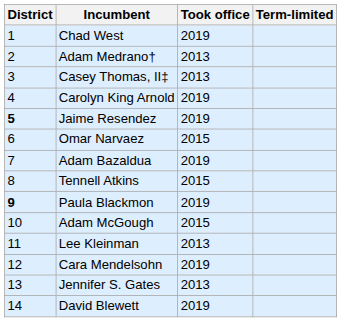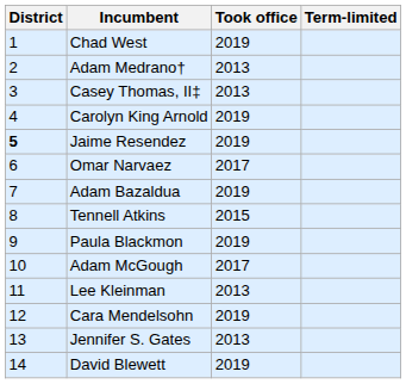 <table class="wikitable sortable">
 <tr>
 <th>District</th>
 <th>Incumbent</th>
 <th>Took office</th>
 <th>Term-limited</th>
 </tr>
 <tr style="background:#def;">
 <td>1</td>
 <td>Chad West</td>
 <td>2019</td>
 <td></td>
 </tr>
 <tr style="background:#def;">
 <td>2</td>
 <td>Adam Medrano†</td>
 <td>2013</td>
 <td></td>
 </tr>
 <tr style="background:#def;">
 <td>3</td>
 <td>Casey Thomas, II‡</td>
 <td>2013</td>
 <td></td>
 </tr>
 <tr style="background:#def;">
 <td>4</td>
 <td>Carolyn King Arnold</td>
 <td>2019</td>
 <td></td>
 </tr>
 <tr style="background:#def;">
 <td><strong>5</strong></td>
 <td>Jaime Resendez</td>
 <td>2019</td>
 <td></td>
 </tr>
 <tr style="background:#def;">
 <td>6</td>
 <td>Omar Narvaez</td>
-<td>2015</td>
+<td>2017</td>
 <td></td>
 </tr>
 <tr style="background:#def;">
 <td>7</td>
 <td>Adam Bazaldua</td>
 <td>2019</td>
 <td></td>
 </tr>
 <tr style="background:#def;">
 <td>8</td>
 <td>Tennell Atkins</td>
 <td>2015</td>
 <td></td>
 </tr>
 <tr style="background:#def;">
-<td><strong>9</strong></td>
+<td>9</td>
 <td>Paula Blackmon</td>
 <td>2019</td>
 <td></td>
 </tr>
 <tr style="background:#def;">
 <td>10</td>
 <td>Adam McGough</td>
-<td>2015</td>
+<td>2017</td>
 <td></td>
 </tr>
 <tr style="background:#def;">
 <td>11</td>
 <td>Lee Kleinman</td>
 <td>2013</td>
 <td></td>
 </tr>
 <tr style="background:#def;">
 <td>12</td>
 <td>Cara Mendelsohn</td>
 <td>2019</td>
 <td></td>
 </tr>
 <tr style="background:#def;">
 <td>13</td>
 <td>Jennifer S. Gates</td>
 <td>2013</td>
 <td></td>
 </tr>
 <tr style="background:#def;">
 <td>14</td>
 <td>David Blewett</td>
 <td>2019</td>
 <td></td>
 </tr>
 </table>
